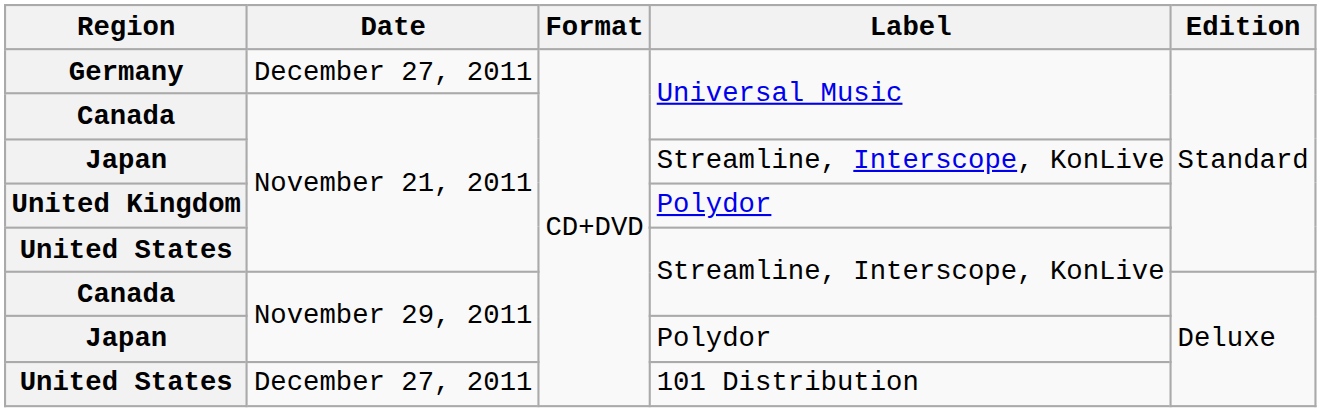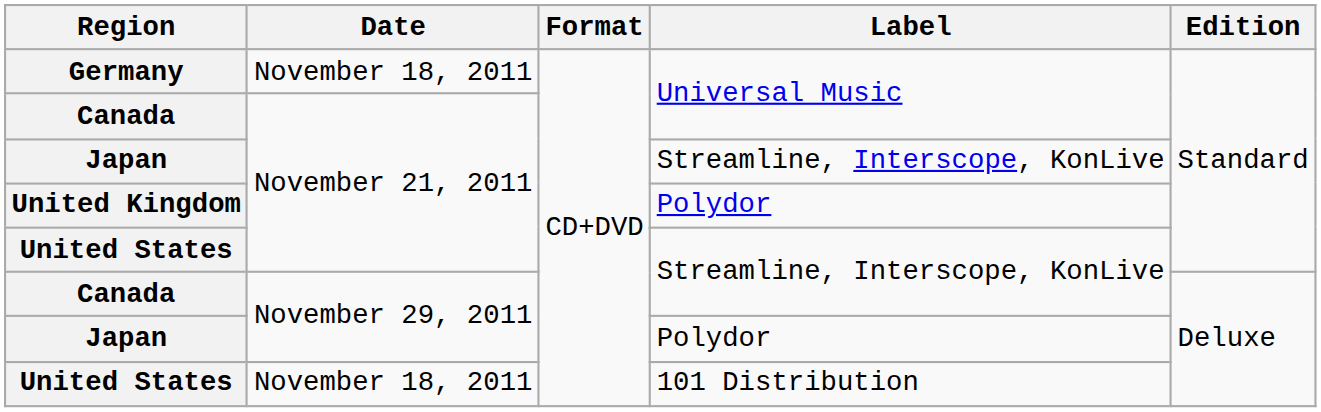 <table class="wikitable plainrowheaders">
 <tr>
 <th scope="col">Region</th>
 <th scope="col">Date</th>
 <th scope="col">Format</th>
 <th scope="col">Label</th>
 <th scope="col">Edition</th>
 </tr>
 <tr>
 <th scope="row">Germany</th>
-<td>December 27, 2011</td>
+<td>November 18, 2011</td>
 <td rowspan="9">CD+DVD</td>
 <td rowspan="2"><a href='#'>Universal Music</a></td>
 <td rowspan="6">Standard</td>
 </tr>
 <tr>
 <th scope="row">Canada</th>
 <td rowspan="5">November 21, 2011</td>
 </tr>
 <tr>
 <th scope="row">Japan</th>
 <td>Streamline, <a href='#'>Interscope</a>, KonLive</td>
 </tr>
 <tr>
 <th scope="row" rowspan="2">United Kingdom</th>
 <td><a href='#'>Polydor</a></td>
 </tr>
 <tr>
 <td rowspan="3">Streamline, Interscope, KonLive</td>
 </tr>
 <tr>
 <th scope="row">United States</th>
 </tr>
 <tr>
 <th scope="row">Canada</th>
 <td rowspan="2">November 29, 2011</td>
 <td rowspan="3">Deluxe</td>
 </tr>
 <tr>
 <th scope="row">Japan</th>
 <td>Polydor</td>
 </tr>
 <tr>
 <th scope="row">United States</th>
-<td>December 27, 2011</td>
+<td>November 18, 2011</td>
 <td>101 Distribution</td>
 </tr>
 </table>
